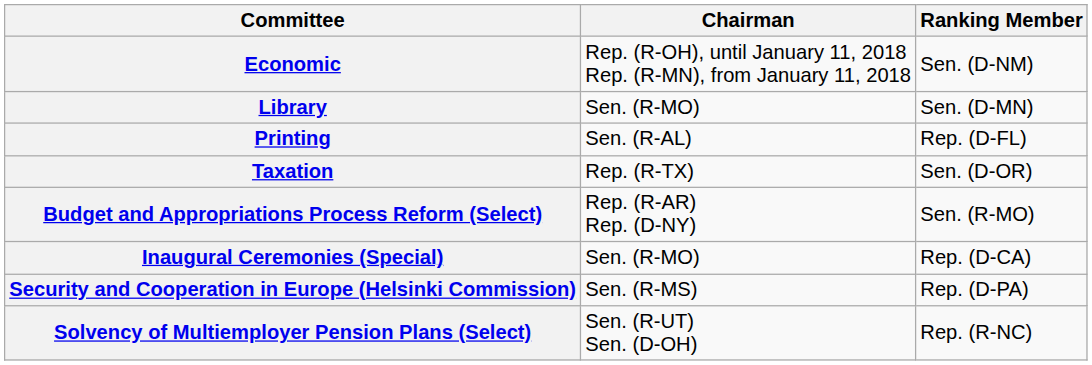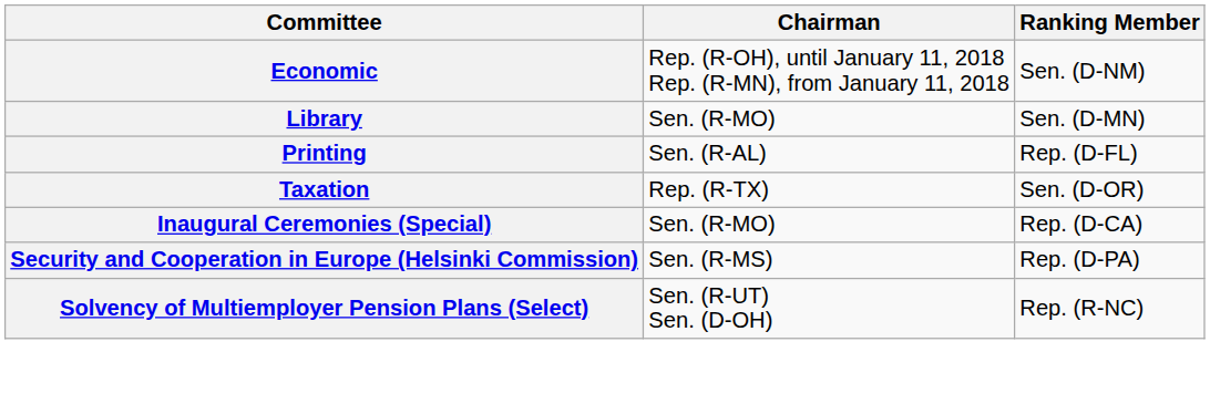 <table class="wikitable">
 <tr>
 <th>Committee</th>
 <th>Chairman</th>
 <th>Ranking Member</th>
 </tr>
 <tr>
 <th><a href='#'>Economic</a></th>
 <td>Rep.  (R-OH), until January 11, 2018<br>Rep.  (R-MN), from January 11, 2018</td>
 <td>Sen.  (D-NM)</td>
 </tr>
 <tr>
 <th><a href='#'>Library</a></th>
 <td>Sen.  (R-MO)</td>
 <td>Sen.  (D-MN)</td>
 </tr>
 <tr>
 <th><a href='#'>Printing</a></th>
 <td>Sen.  (R-AL)</td>
 <td>Rep.  (D-FL)</td>
 </tr>
 <tr>
 <th><a href='#'>Taxation</a></th>
 <td>Rep.  (R-TX)</td>
 <td>Sen.  (D-OR)</td>
 </tr>
 <tr>
-<th><a href='#'>Budget and Appropriations Process Reform (Select)</a></th>
-<td>Rep.  (R-AR) <br>Rep.  (D-NY) </td>
-<td>Sen.  (R-MO)</td>
-</tr>
-<tr>
 <th><a href='#'>Inaugural Ceremonies (Special)</a></th>
 <td>Sen.  (R-MO)</td>
 <td>Rep.  (D-CA)</td>
 </tr>
 <tr>
 <th><a href='#'>Security and Cooperation in Europe (Helsinki Commission)</a></th>
 <td>Sen.  (R-MS)</td>
 <td>Rep.  (D-PA)</td>
 </tr>
 <tr>
 <th><a href='#'>Solvency of Multiemployer Pension Plans (Select)</a></th>
 <td>Sen.  (R-UT) <br>Sen.  (D-OH) </td>
 <td>Rep.  (R-NC)</td>
 </tr>
 </table>
